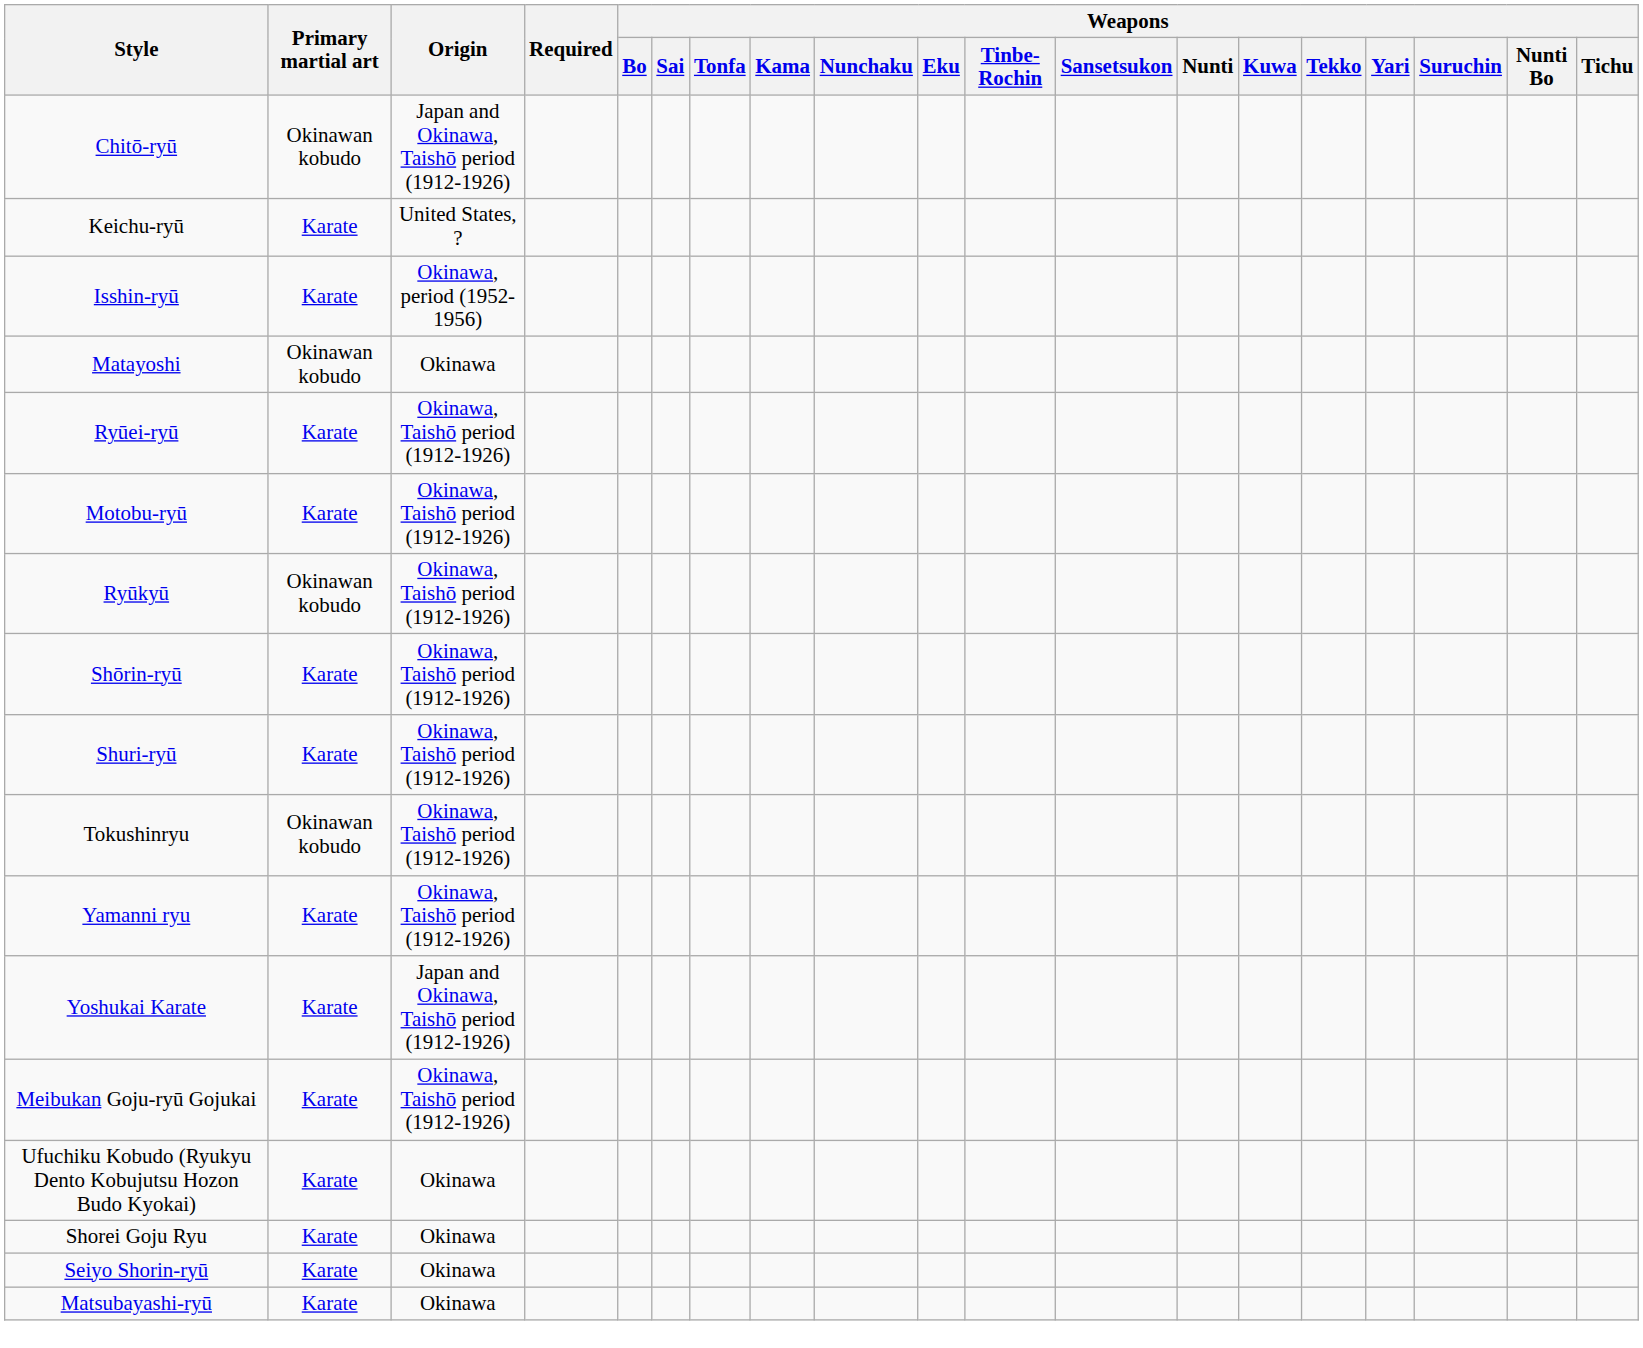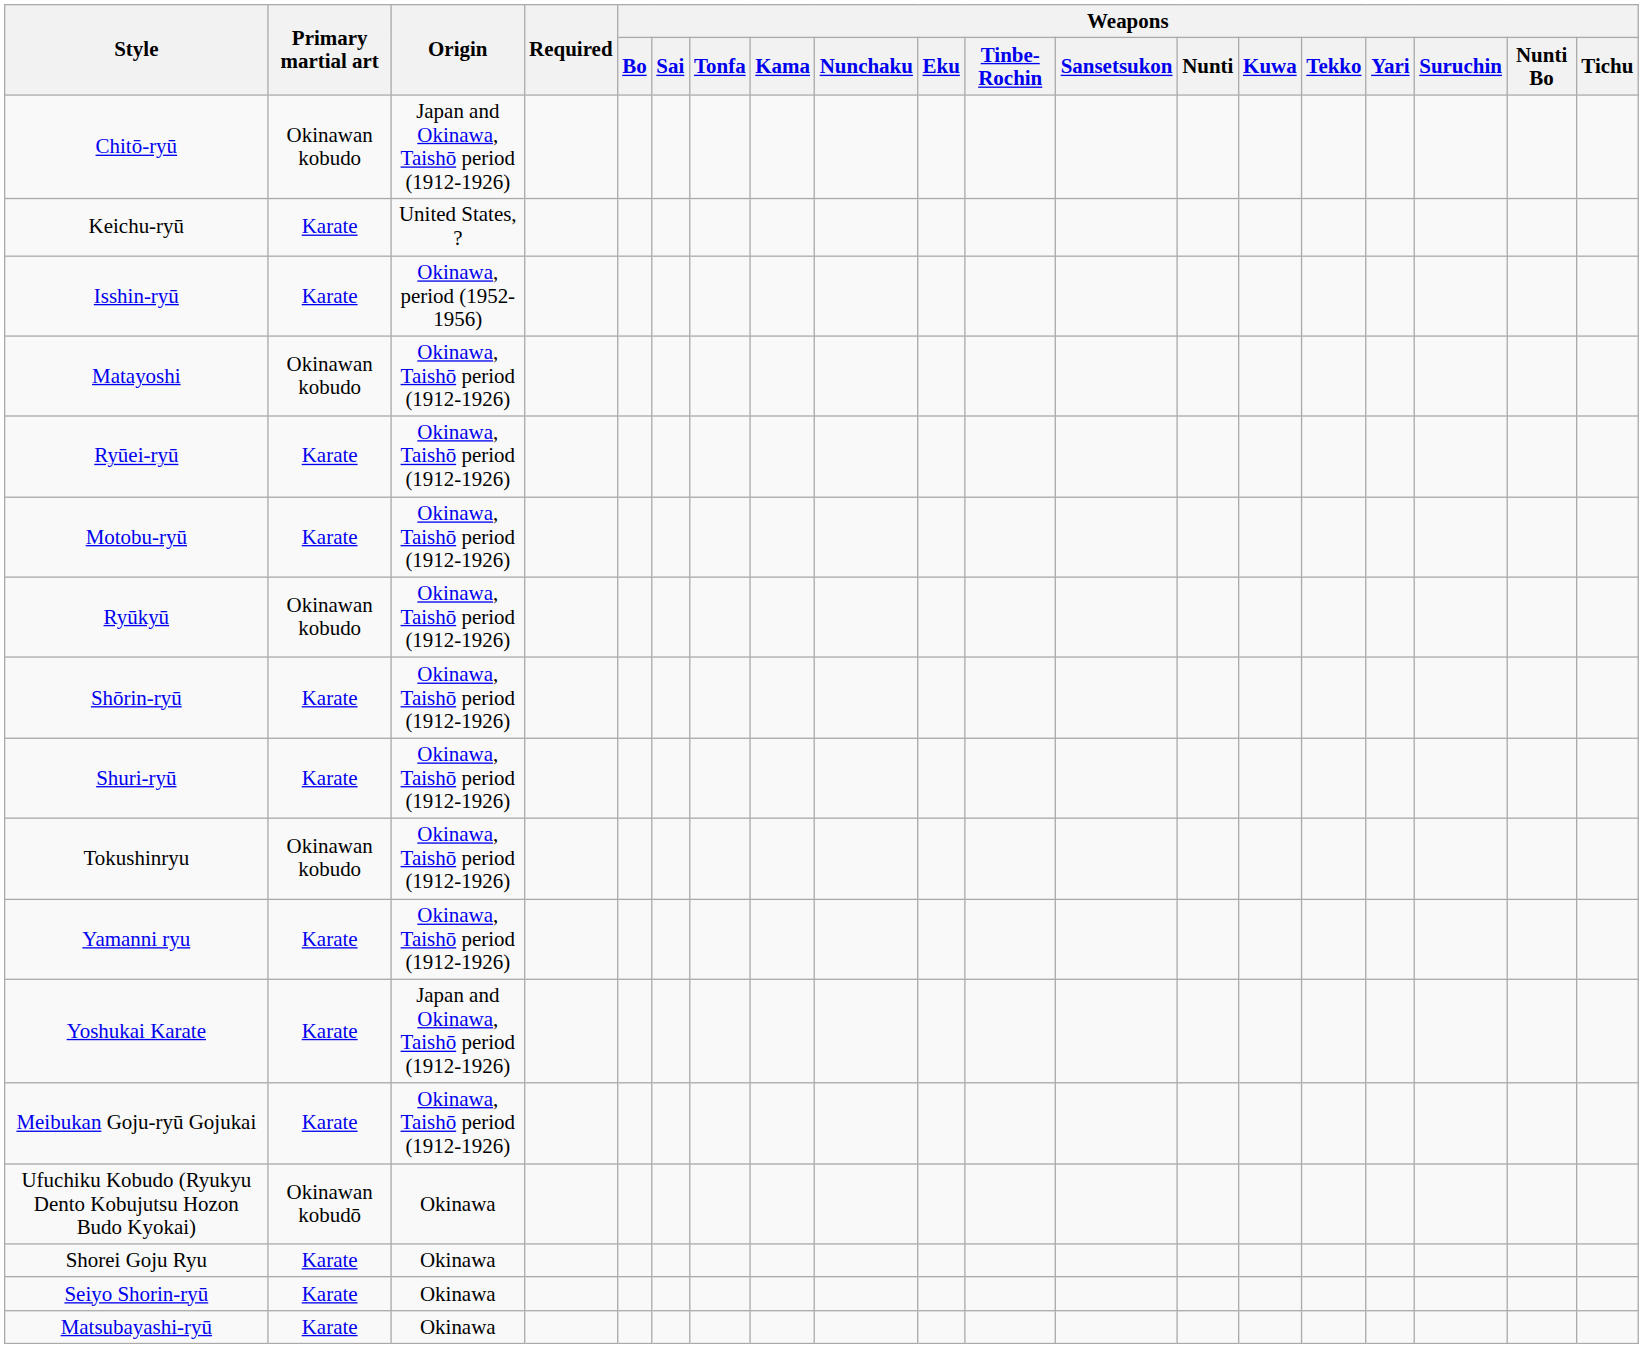 <table class="wikitable sortable sticky-table-head" style="text-align:center">
 <tr>
 <th rowspan="2">Style</th>
 <th rowspan="2">Primary martial art</th>
 <th rowspan="2">Origin</th>
 <th rowspan="2">Required</th>
 <th colspan="17">Weapons</th>
 </tr>
 <tr>
 <th><a href='#'>Bo</a></th>
 <th><a href='#'>Sai</a></th>
 <th><a href='#'>Tonfa</a></th>
 <th><a href='#'>Kama</a></th>
 <th><a href='#'>Nunchaku</a></th>
 <th><a href='#'>Eku</a></th>
 <th><a href='#'>Tinbe-Rochin</a></th>
 <th><a href='#'>Sansetsukon</a></th>
 <th>Nunti</th>
 <th><a href='#'>Kuwa</a></th>
 <th><a href='#'>Tekko</a></th>
 <th><a href='#'>Yari</a></th>
 <th><a href='#'>Suruchin</a></th>
 <th>Nunti Bo</th>
 <th>Tichu</th>
 </tr>
 <tr>
 <td><a href='#'>Chitō-ryū</a></td>
 <td>Okinawan kobudo</td>
 <td>Japan and <a href='#'>Okinawa</a>,<br><a href='#'>Taishō</a> period (1912-1926)</td>
 <td></td>
 <td></td>
 <td></td>
 <td></td>
 <td></td>
 <td></td>
 <td></td>
 <td></td>
 <td></td>
 <td></td>
 <td></td>
 <td></td>
 <td></td>
 <td></td>
 <td></td>
 <td></td>
 </tr>
 <tr>
 <td>Keichu-ryū</td>
 <td><a href='#'>Karate</a></td>
 <td>United States,<br>?</td>
 <td></td>
 <td></td>
 <td></td>
 <td></td>
 <td></td>
 <td></td>
 <td></td>
 <td></td>
 <td></td>
 <td></td>
 <td></td>
 <td></td>
 <td></td>
 <td></td>
 <td></td>
 <td></td>
 </tr>
 <tr>
 <td><a href='#'>Isshin-ryū</a></td>
 <td><a href='#'>Karate</a></td>
 <td><a href='#'>Okinawa</a>,<br>period (1952-1956)</td>
 <td></td>
 <td></td>
 <td></td>
 <td></td>
 <td></td>
 <td></td>
 <td></td>
 <td></td>
 <td></td>
 <td></td>
 <td></td>
 <td></td>
 <td></td>
 <td></td>
 <td></td>
 <td></td>
 </tr>
 <tr>
 <td><a href='#'>Matayoshi</a></td>
 <td>Okinawan kobudo</td>
-<td>Okinawa</td>
+<td><a href='#'>Okinawa</a>,<br><a href='#'>Taishō</a> period (1912-1926)</td>
 <td></td>
 <td></td>
 <td></td>
 <td></td>
 <td></td>
 <td></td>
 <td></td>
 <td></td>
 <td></td>
 <td></td>
 <td></td>
 <td></td>
 <td></td>
 <td></td>
 <td></td>
 <td></td>
 </tr>
 <tr>
 <td><a href='#'>Ryūei-ryū</a></td>
 <td><a href='#'>Karate</a></td>
 <td><a href='#'>Okinawa</a>,<br><a href='#'>Taishō</a> period (1912-1926)</td>
 <td></td>
 <td></td>
 <td></td>
 <td></td>
 <td></td>
 <td></td>
 <td></td>
 <td></td>
 <td></td>
 <td></td>
 <td></td>
 <td></td>
 <td></td>
 <td></td>
 <td></td>
 <td></td>
 </tr>
 <tr>
 <td><a href='#'>Motobu-ryū</a></td>
 <td><a href='#'>Karate</a></td>
 <td><a href='#'>Okinawa</a>,<br><a href='#'>Taishō</a> period (1912-1926)</td>
 <td></td>
 <td></td>
 <td></td>
 <td></td>
 <td></td>
 <td></td>
 <td></td>
 <td></td>
 <td></td>
 <td></td>
 <td></td>
 <td></td>
 <td></td>
 <td></td>
 <td></td>
 <td></td>
 </tr>
 <tr>
 <td><a href='#'>Ryūkyū</a></td>
 <td>Okinawan kobudo</td>
 <td><a href='#'>Okinawa</a>,<br><a href='#'>Taishō</a> period (1912-1926)</td>
 <td></td>
 <td></td>
 <td></td>
 <td></td>
 <td></td>
 <td></td>
 <td></td>
 <td></td>
 <td></td>
 <td></td>
 <td></td>
 <td></td>
 <td></td>
 <td></td>
 <td></td>
 <td></td>
 </tr>
 <tr>
 <td><a href='#'>Shōrin-ryū</a></td>
 <td><a href='#'>Karate</a></td>
 <td><a href='#'>Okinawa</a>,<br><a href='#'>Taishō</a> period (1912-1926)</td>
 <td></td>
 <td></td>
 <td></td>
 <td></td>
 <td></td>
 <td></td>
 <td></td>
 <td></td>
 <td></td>
 <td></td>
 <td></td>
 <td></td>
 <td></td>
 <td></td>
 <td></td>
 <td></td>
 </tr>
 <tr>
 <td><a href='#'>Shuri-ryū</a></td>
 <td><a href='#'>Karate</a></td>
 <td><a href='#'>Okinawa</a>,<br><a href='#'>Taishō</a> period (1912-1926)</td>
 <td></td>
 <td></td>
 <td></td>
 <td></td>
 <td></td>
 <td></td>
 <td></td>
 <td></td>
 <td></td>
 <td></td>
 <td></td>
 <td></td>
 <td></td>
 <td></td>
 <td></td>
 <td></td>
 </tr>
 <tr>
 <td>Tokushinryu</td>
 <td>Okinawan kobudo</td>
 <td><a href='#'>Okinawa</a>,<br><a href='#'>Taishō</a> period (1912-1926)</td>
 <td></td>
 <td></td>
 <td></td>
 <td></td>
 <td></td>
 <td></td>
 <td></td>
 <td></td>
 <td></td>
 <td></td>
 <td></td>
 <td></td>
 <td></td>
 <td></td>
 <td></td>
 <td></td>
 </tr>
 <tr>
 <td><a href='#'>Yamanni ryu</a></td>
 <td><a href='#'>Karate</a></td>
 <td><a href='#'>Okinawa</a>,<br><a href='#'>Taishō</a> period (1912-1926)</td>
 <td></td>
 <td></td>
 <td></td>
 <td></td>
 <td></td>
 <td></td>
 <td></td>
 <td></td>
 <td></td>
 <td></td>
 <td></td>
 <td></td>
 <td></td>
 <td></td>
 <td></td>
 <td></td>
 </tr>
 <tr>
 <td><a href='#'>Yoshukai Karate</a></td>
 <td><a href='#'>Karate</a></td>
 <td>Japan and <a href='#'>Okinawa</a>,<br><a href='#'>Taishō</a> period (1912-1926)</td>
 <td></td>
 <td></td>
 <td></td>
 <td></td>
 <td></td>
 <td></td>
 <td></td>
 <td></td>
 <td></td>
 <td></td>
 <td></td>
 <td></td>
 <td></td>
 <td></td>
 <td></td>
 <td></td>
 </tr>
 <tr>
 <td><a href='#'>Meibukan</a> Goju-ryū Gojukai</td>
 <td><a href='#'>Karate</a></td>
 <td><a href='#'>Okinawa</a>,<br><a href='#'>Taishō</a> period (1912-1926)</td>
 <td></td>
 <td></td>
 <td></td>
 <td></td>
 <td></td>
 <td></td>
 <td></td>
 <td></td>
 <td></td>
 <td></td>
 <td></td>
 <td></td>
 <td></td>
 <td></td>
 <td></td>
 <td></td>
 </tr>
 <tr>
 <td>Ufuchiku Kobudo (Ryukyu Dento Kobujutsu Hozon Budo Kyokai)</td>
-<td><a href='#'>Karate</a></td>
+<td>Okinawan kobudō</td>
 <td>Okinawa</td>
 <td></td>
 <td></td>
 <td></td>
 <td></td>
 <td></td>
 <td></td>
 <td></td>
 <td></td>
 <td></td>
 <td></td>
 <td></td>
 <td></td>
 <td></td>
 <td></td>
 <td></td>
 <td></td>
 </tr>
 <tr>
 <td>Shorei Goju Ryu</td>
 <td><a href='#'>Karate</a></td>
 <td>Okinawa</td>
 <td></td>
 <td></td>
 <td></td>
 <td></td>
 <td></td>
 <td></td>
 <td></td>
 <td></td>
 <td></td>
 <td></td>
 <td></td>
 <td></td>
 <td></td>
 <td></td>
 <td></td>
 <td></td>
 </tr>
 <tr>
 <td><a href='#'>Seiyo Shorin-ryū</a></td>
 <td><a href='#'>Karate</a></td>
 <td>Okinawa</td>
 <td></td>
 <td></td>
 <td></td>
 <td></td>
 <td></td>
 <td></td>
 <td></td>
 <td></td>
 <td></td>
 <td></td>
 <td></td>
 <td></td>
 <td></td>
 <td></td>
 <td></td>
 <td></td>
 </tr>
 <tr>
 <td><a href='#'>Matsubayashi-ryū</a></td>
 <td><a href='#'>Karate</a></td>
 <td>Okinawa</td>
 <td></td>
 <td></td>
 <td></td>
 <td></td>
 <td></td>
 <td></td>
 <td></td>
 <td></td>
 <td></td>
 <td></td>
 <td></td>
 <td></td>
 <td></td>
 <td></td>
 <td></td>
 </tr>
 </table>
